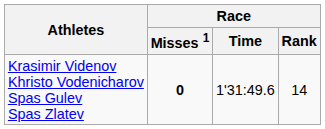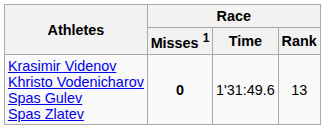 <table class="wikitable" border="1" style="font-size:90%">
 <tr>
 <th rowspan=2>Athletes</th>
 <th colspan=3>Race</th>
 </tr>
 <tr>
 <th>Misses <sup>1</sup></th>
 <th>Time</th>
 <th>Rank</th>
 </tr>
 <tr>
 <td><a href='#'>Krasimir Videnov</a><br><a href='#'>Khristo Vodenicharov</a><br><a href='#'>Spas Gulev</a><br><a href='#'>Spas Zlatev</a></td>
 <td align=center><strong>0</strong></td>
 <td align=center>1'31:49.6</td>
-<td align=center>14</td>
+<td align=center>13</td>
 </tr>
 </table>
